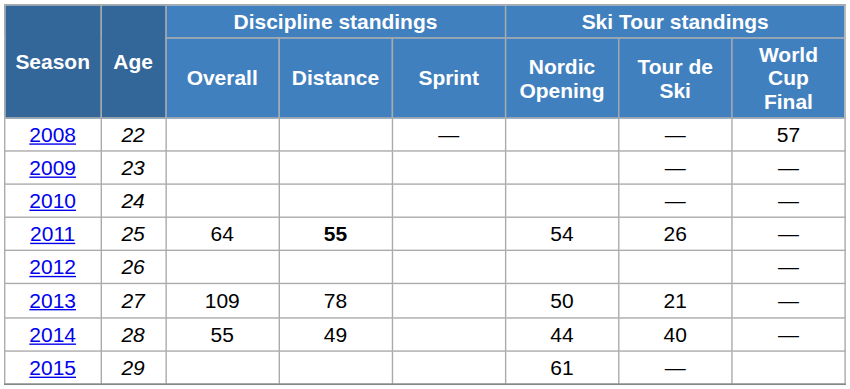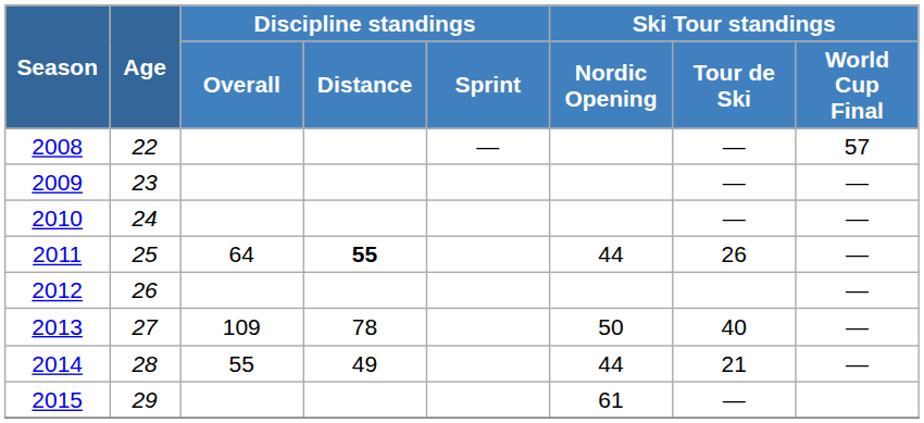 <table class="wikitable" style="font-size:95%; text-align:center; border:grey solid 1px; border-collapse:collapse; background:#ffffff;">
 <tr>
 <th style="background-color:#369; color:white; width:60px;" rowspan="2"> Season </th>
 <th style="background-color:#369; color:white; width:40px;" rowspan="2"> Age </th>
 <th style="background-color:#4180be; color:white;" colspan="3">Discipline standings</th>
 <th style="background-color:#4180be; color:white;" colspan="3">Ski Tour standings</th>
 </tr>
 <tr>
 <th style="background-color:#4180be; color:white; width:75px;">Overall</th>
 <th style="background-color:#4180be; color:white; width:75px;">Distance</th>
 <th style="background-color:#4180be; color:white; width:75px;">Sprint</th>
 <th style="background-color:#4180be; color:white; width:75px;">Nordic<br>Opening</th>
 <th style="background-color:#4180be; color:white; width:75px;">Tour de<br>Ski</th>
 <th style="background-color:#4180be; color:white; width:75px;">World Cup<br>Final</th>
 </tr>
 <tr>
 <td><a href='#'>2008</a></td>
 <td><em>22</em></td>
 <td></td>
 <td></td>
 <td>—</td>
 <td></td>
 <td>—</td>
 <td>57</td>
 </tr>
 <tr>
 <td><a href='#'>2009</a></td>
 <td><em>23</em></td>
 <td></td>
 <td></td>
 <td></td>
 <td></td>
 <td>—</td>
 <td>—</td>
 </tr>
 <tr>
 <td><a href='#'>2010</a></td>
 <td><em>24</em></td>
 <td></td>
 <td></td>
 <td></td>
 <td></td>
 <td>—</td>
 <td>—</td>
 </tr>
 <tr>
 <td><a href='#'>2011</a></td>
 <td><em>25</em></td>
 <td>64</td>
 <td><strong>55</strong></td>
 <td></td>
-<td>54</td>
+<td>44</td>
 <td>26</td>
 <td>—</td>
 </tr>
 <tr>
 <td><a href='#'>2012</a></td>
 <td><em>26</em></td>
 <td></td>
 <td></td>
 <td></td>
 <td></td>
 <td></td>
 <td>—</td>
 </tr>
 <tr>
 <td><a href='#'>2013</a></td>
 <td><em>27</em></td>
 <td>109</td>
 <td>78</td>
 <td></td>
 <td>50</td>
-<td>21</td>
+<td>40</td>
 <td>—</td>
 </tr>
 <tr>
 <td><a href='#'>2014</a></td>
 <td><em>28</em></td>
 <td>55</td>
 <td>49</td>
 <td></td>
 <td>44</td>
-<td>40</td>
+<td>21</td>
 <td>—</td>
 </tr>
 <tr>
 <td><a href='#'>2015</a></td>
 <td><em>29</em></td>
 <td></td>
 <td></td>
 <td></td>
 <td>61</td>
 <td>—</td>
 <td></td>
 </tr>
 <tr>
 </tr>
 </table>
